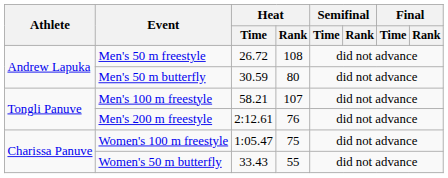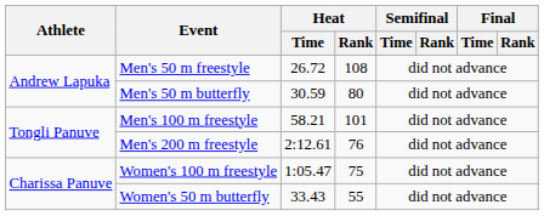 <table class=wikitable style="font-size:90%">
 <tr>
 <th rowspan="2">Athlete</th>
 <th rowspan="2">Event</th>
 <th colspan="2">Heat</th>
 <th colspan="2">Semifinal</th>
 <th colspan="2">Final</th>
 </tr>
 <tr style="font-size:95%">
 <th>Time</th>
 <th>Rank</th>
 <th>Time</th>
 <th>Rank</th>
 <th>Time</th>
 <th>Rank</th>
 </tr>
 <tr align=center>
 <td align=left rowspan=2><a href='#'>Andrew Lapuka</a></td>
 <td align=left><a href='#'>Men's 50 m freestyle</a></td>
 <td>26.72</td>
 <td>108</td>
 <td colspan=4>did not advance</td>
 </tr>
 <tr align=center>
 <td align=left><a href='#'>Men's 50 m butterfly</a></td>
 <td>30.59</td>
 <td>80</td>
 <td colspan=4>did not advance</td>
 </tr>
 <tr align=center>
 <td align=left rowspan=2><a href='#'>Tongli Panuve</a></td>
 <td align=left><a href='#'>Men's 100 m freestyle</a></td>
 <td>58.21</td>
-<td>107</td>
+<td>101</td>
 <td colspan=4>did not advance</td>
 </tr>
 <tr align=center>
 <td align=left><a href='#'>Men's 200 m freestyle</a></td>
 <td>2:12.61</td>
 <td>76</td>
 <td colspan=4>did not advance</td>
 </tr>
 <tr align=center>
 <td align=left rowspan=2><a href='#'>Charissa Panuve</a></td>
 <td align=left><a href='#'>Women's 100 m freestyle</a></td>
 <td>1:05.47</td>
 <td>75</td>
 <td colspan=4>did not advance</td>
 </tr>
 <tr align=center>
 <td align=left><a href='#'>Women's 50 m butterfly</a></td>
 <td>33.43</td>
 <td>55</td>
 <td colspan=4>did not advance</td>
 </tr>
 </table>
